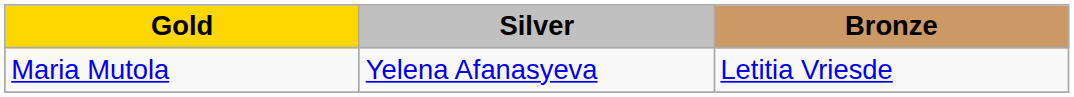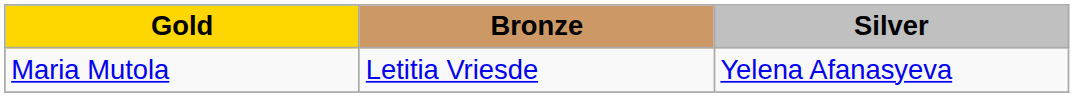 <table class="wikitable" style="text-align:left">
 <tr align="center">
 <td width=200 bgcolor=gold><strong>Gold</strong></td>
+<td width=200 bgcolor=CC9966><strong>Bronze</strong></td>
 <td width=200 bgcolor=silver><strong>Silver</strong></td>
-<td width=200 bgcolor=CC9966><strong>Bronze</strong></td>
 </tr>
 <tr>
 <td><a href='#'>Maria Mutola</a><br><em></em></td>
+<td><a href='#'>Letitia Vriesde</a><br><em></em></td>
 <td><a href='#'>Yelena Afanasyeva</a><br><em></em></td>
-<td><a href='#'>Letitia Vriesde</a><br><em></em></td>
 </tr>
 </table>
